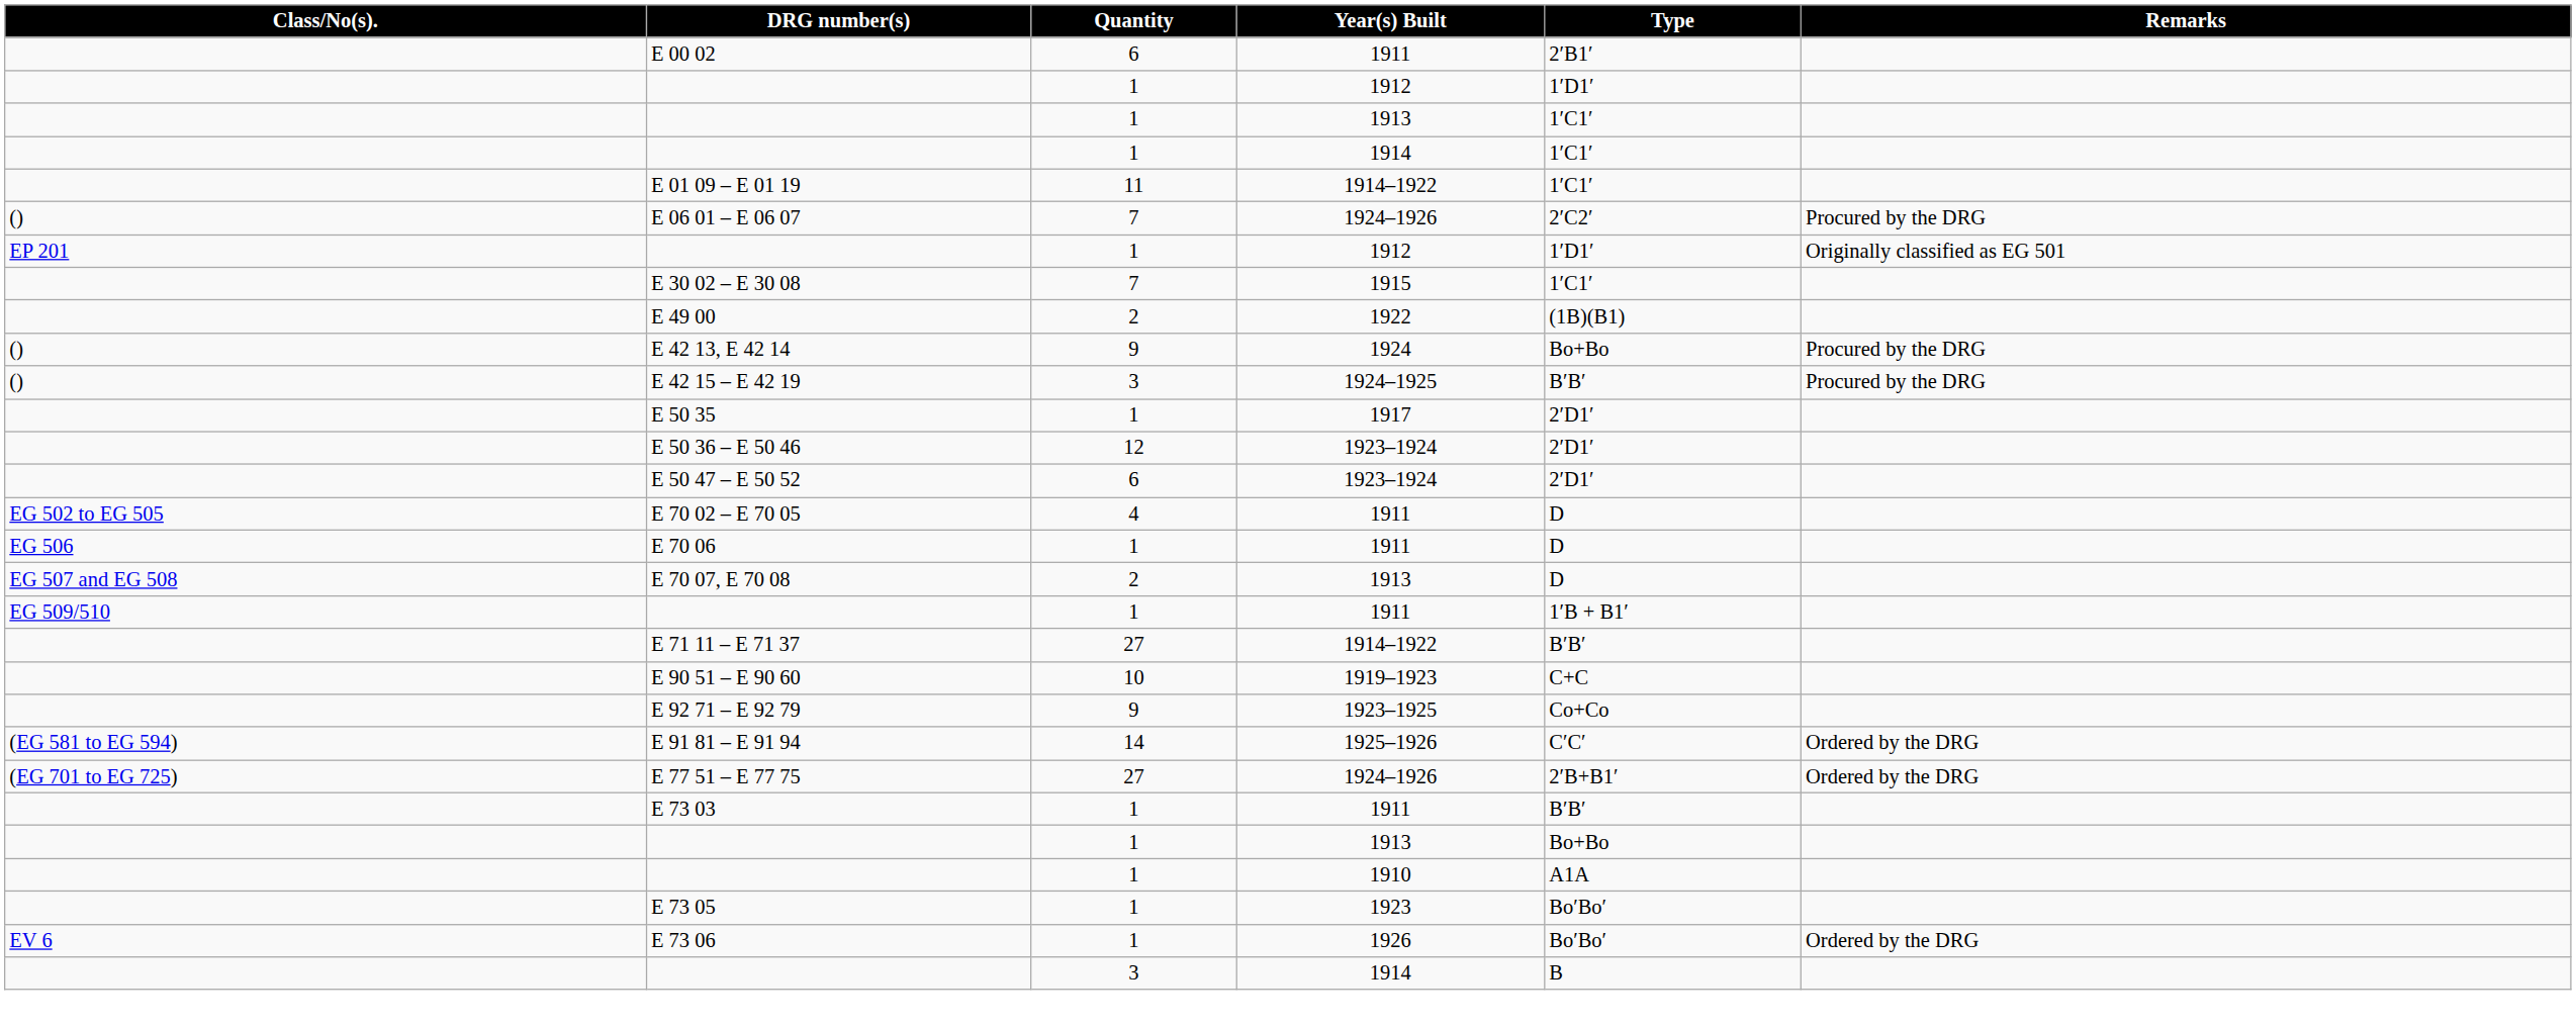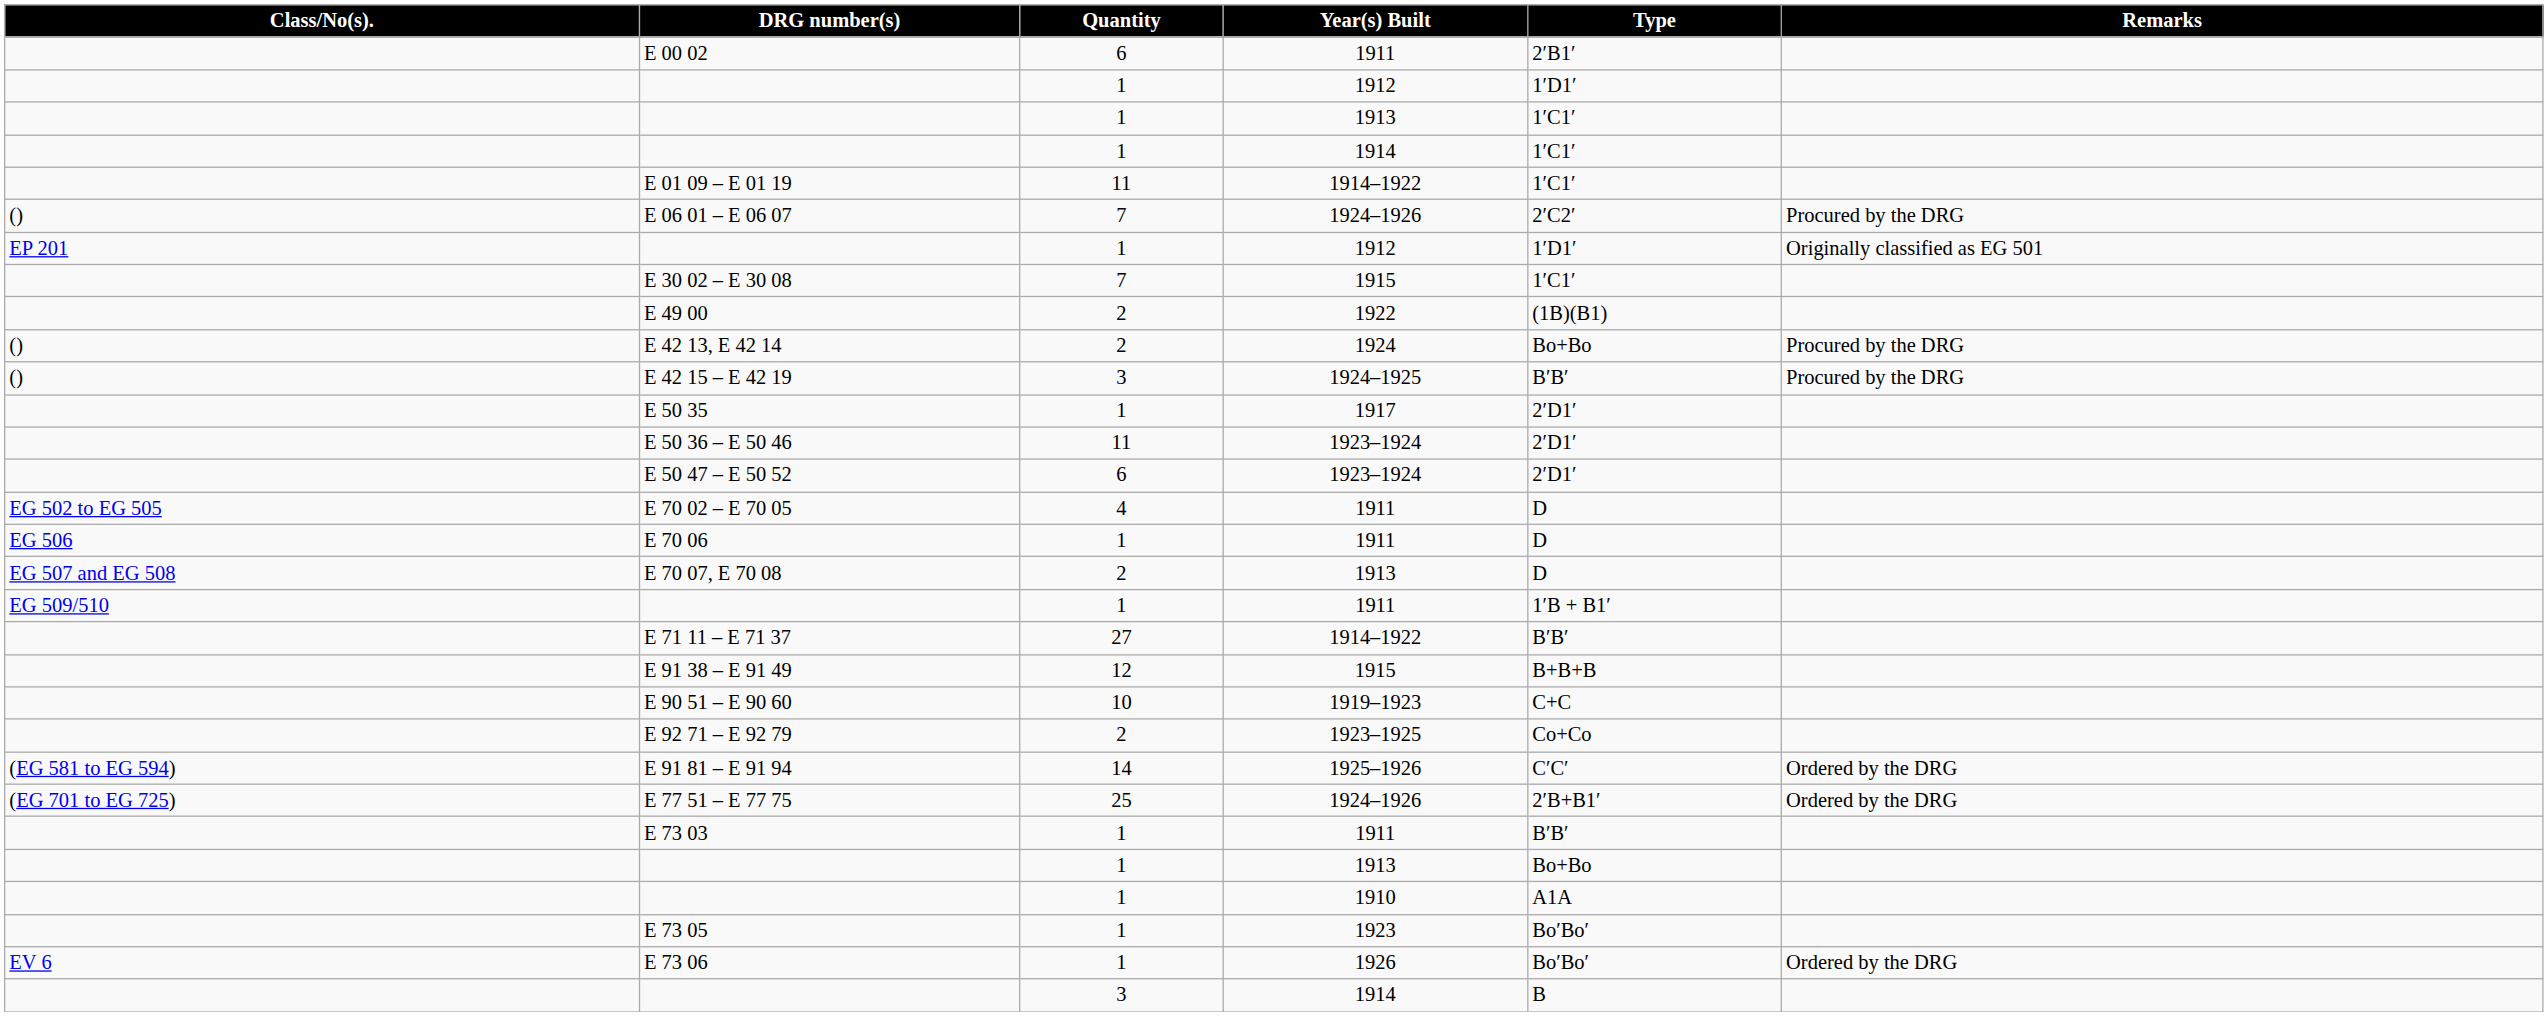 <table class="wikitable"  width="100%">
 <tr>
 <th style="color:white; background:black" width="25%">Class/No(s).</th>
 <th style="color:white; background:black" width="15%">DRG number(s)</th>
 <th style="color:white; background:black" width="8%">Quantity</th>
 <th style="color:white; background:black" width="12%">Year(s) Built</th>
 <th style="color:white; background:black" width="10%">Type</th>
 <th style="color:white; background:black" width="30%">Remarks</th>
 </tr>
 <tr>
 <td></td>
 <td>E 00 02</td>
 <td align="center">6</td>
 <td align="center">1911</td>
 <td>2′B1′</td>
 <td></td>
 </tr>
 <tr>
 <td></td>
 <td></td>
 <td align="center">1</td>
 <td align="center">1912</td>
 <td>1′D1′</td>
 <td></td>
 </tr>
 <tr>
 <td></td>
 <td></td>
 <td align="center">1</td>
 <td align="center">1913</td>
 <td>1′C1′</td>
 <td></td>
 </tr>
 <tr>
 <td></td>
 <td></td>
 <td align="center">1</td>
 <td align="center">1914</td>
 <td>1′C1′</td>
 <td></td>
 </tr>
 <tr>
 <td></td>
 <td>E 01 09 – E 01 19</td>
 <td align="center">11</td>
 <td align="center">1914–1922</td>
 <td>1′C1′</td>
 <td></td>
 </tr>
 <tr>
 <td>()</td>
 <td>E 06 01 – E 06 07</td>
 <td align="center">7</td>
 <td align="center">1924–1926</td>
 <td>2′C2′</td>
 <td>Procured by the DRG</td>
 </tr>
 <tr>
 <td><a href='#'>EP 201</a></td>
 <td></td>
 <td align="center">1</td>
 <td align="center">1912</td>
 <td>1′D1′</td>
 <td>Originally classified as EG 501</td>
 </tr>
 <tr>
 <td></td>
 <td>E 30 02 – E 30 08</td>
 <td align="center">7</td>
 <td align="center">1915</td>
 <td>1′C1′</td>
 <td></td>
 </tr>
 <tr>
 <td></td>
 <td>E 49 00</td>
 <td align="center">2</td>
 <td align="center">1922</td>
 <td>(1B)(B1)</td>
 <td></td>
 </tr>
 <tr>
 <td>()</td>
 <td>E 42 13, E 42 14</td>
-<td align="center">9</td>
+<td align="center">2</td>
 <td align="center">1924</td>
 <td>Bo+Bo</td>
 <td>Procured by the DRG</td>
 </tr>
 <tr>
 <td>()</td>
 <td>E 42 15 – E 42 19</td>
 <td align="center">3</td>
 <td align="center">1924–1925</td>
 <td>B′B′</td>
 <td>Procured by the DRG</td>
 </tr>
 <tr>
 <td></td>
 <td>E 50 35</td>
 <td align="center">1</td>
 <td align="center">1917</td>
 <td>2′D1′</td>
 <td></td>
 </tr>
 <tr>
 <td></td>
 <td>E 50 36 – E 50 46</td>
-<td align="center">12</td>
+<td align="center">11</td>
 <td align="center">1923–1924</td>
 <td>2′D1′</td>
 <td></td>
 </tr>
 <tr>
 <td></td>
 <td>E 50 47 – E 50 52</td>
 <td align="center">6</td>
 <td align="center">1923–1924</td>
 <td>2′D1′</td>
 <td></td>
 </tr>
 <tr>
 <td><a href='#'>EG 502 to EG 505</a></td>
 <td>E 70 02 – E 70 05</td>
 <td align="center">4</td>
 <td align="center">1911</td>
 <td>D</td>
 <td></td>
 </tr>
 <tr>
 <td><a href='#'>EG 506</a></td>
 <td>E 70 06</td>
 <td align="center">1</td>
 <td align="center">1911</td>
 <td>D</td>
 <td></td>
 </tr>
 <tr>
 <td><a href='#'>EG 507 and EG 508</a></td>
 <td>E 70 07, E 70 08</td>
 <td align="center">2</td>
 <td align="center">1913</td>
 <td>D</td>
 <td></td>
 </tr>
 <tr>
 <td><a href='#'>EG 509/510</a></td>
 <td></td>
 <td align="center">1</td>
 <td align="center">1911</td>
 <td>1′B + B1′</td>
 <td></td>
 </tr>
 <tr>
 <td></td>
 <td>E 71 11 – E 71 37</td>
 <td align="center">27</td>
 <td align="center">1914–1922</td>
 <td>B′B′</td>
 <td></td>
 </tr>
 <tr>
 <td></td>
+<td>E 91 38 – E 91 49</td>
+<td align="center">12</td>
+<td align="center">1915</td>
+<td>B+B+B</td>
+<td></td>
+</tr>
+<tr>
+<td></td>
 <td>E 90 51 – E 90 60</td>
 <td align="center">10</td>
 <td align="center">1919–1923</td>
 <td>C+C</td>
 <td></td>
 </tr>
 <tr>
 <td></td>
 <td>E 92 71 – E 92 79</td>
-<td align="center">9</td>
+<td align="center">2</td>
 <td align="center">1923–1925</td>
 <td>Co+Co</td>
 <td></td>
 </tr>
 <tr>
 <td>(<a href='#'>EG 581 to EG 594</a>)</td>
 <td>E 91 81 – E 91 94</td>
 <td align="center">14</td>
 <td align="center">1925–1926</td>
 <td>C′C′</td>
 <td>Ordered by the DRG</td>
 </tr>
 <tr>
 <td>(<a href='#'>EG 701 to EG 725</a>)</td>
 <td>E 77 51 – E 77 75</td>
-<td align="center">27</td>
+<td align="center">25</td>
 <td align="center">1924–1926</td>
 <td>2′B+B1′</td>
 <td>Ordered by the DRG</td>
 </tr>
 <tr>
 <td></td>
 <td>E 73 03</td>
 <td align="center">1</td>
 <td align="center">1911</td>
 <td>B′B′</td>
 <td></td>
 </tr>
 <tr>
 <td></td>
 <td></td>
 <td align="center">1</td>
 <td align="center">1913</td>
 <td>Bo+Bo</td>
 <td></td>
 </tr>
 <tr>
 <td></td>
 <td></td>
 <td align="center">1</td>
 <td align="center">1910</td>
 <td>A1A</td>
 <td></td>
 </tr>
 <tr>
 <td></td>
 <td>E 73 05</td>
 <td align="center">1</td>
 <td align="center">1923</td>
 <td>Bo′Bo′</td>
 <td></td>
 </tr>
 <tr>
 <td><a href='#'>EV 6</a></td>
 <td>E 73 06</td>
 <td align="center">1</td>
 <td align="center">1926</td>
 <td>Bo′Bo′</td>
 <td>Ordered by the DRG</td>
 </tr>
 <tr>
 <td></td>
 <td></td>
 <td align="center">3</td>
 <td align="center">1914</td>
 <td>B</td>
 <td></td>
 </tr>
 </table>
